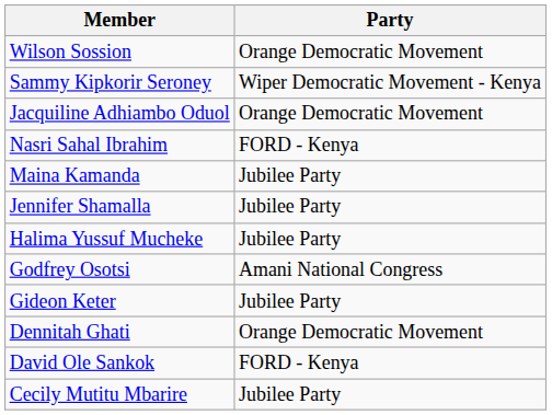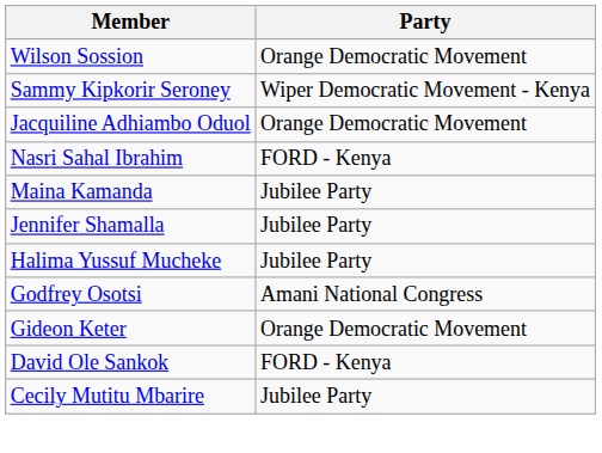 <table class="wikitable sortable">
 <tr>
 <th>Member</th>
 <th>Party</th>
 </tr>
 <tr>
 <td><a href='#'>Wilson Sossion</a></td>
 <td>Orange Democratic Movement</td>
 </tr>
 <tr>
 <td><a href='#'>Sammy Kipkorir Seroney</a></td>
 <td>Wiper Democratic Movement - Kenya</td>
 </tr>
 <tr>
 <td><a href='#'>Jacquiline Adhiambo Oduol</a></td>
 <td>Orange Democratic Movement</td>
 </tr>
 <tr>
 <td><a href='#'>Nasri Sahal Ibrahim</a></td>
 <td>FORD - Kenya</td>
 </tr>
 <tr>
 <td><a href='#'>Maina Kamanda</a></td>
 <td>Jubilee Party</td>
 </tr>
 <tr>
 <td><a href='#'>Jennifer Shamalla</a></td>
 <td>Jubilee Party</td>
 </tr>
 <tr>
 <td><a href='#'>Halima Yussuf Mucheke</a></td>
 <td>Jubilee Party</td>
 </tr>
 <tr>
 <td><a href='#'>Godfrey Osotsi</a></td>
 <td>Amani National Congress</td>
 </tr>
 <tr>
 <td><a href='#'>Gideon Keter</a></td>
-<td>Jubilee Party</td>
-</tr>
-<tr>
-<td><a href='#'>Dennitah Ghati</a></td>
 <td>Orange Democratic Movement</td>
 </tr>
 <tr>
 <td><a href='#'>David Ole Sankok</a></td>
 <td>FORD - Kenya</td>
 </tr>
 <tr>
 <td><a href='#'>Cecily Mutitu Mbarire</a></td>
 <td>Jubilee Party</td>
 </tr>
 </table>
